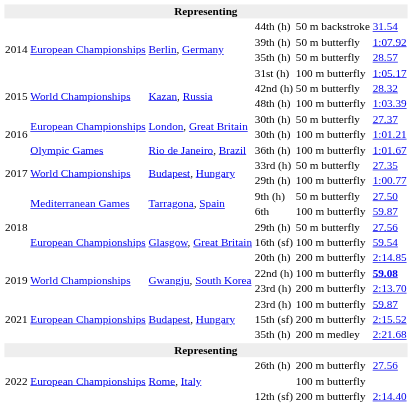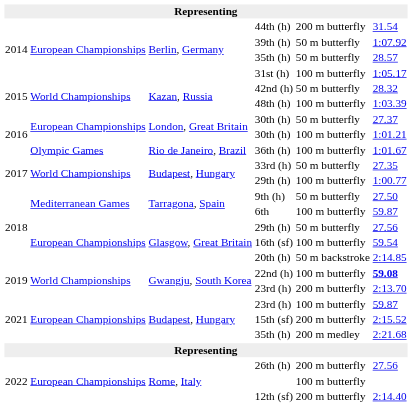 <table>
 <tr>
 <th bgcolor="#eeeeee" colspan="6">Representing </th>
 </tr>
 <tr>
 <td rowspan=4>2014</td>
 <td rowspan=4><a href='#'>European Championships</a></td>
 <td rowspan=4 align=left> <a href='#'>Berlin</a>, <a href='#'>Germany</a></td>
 <td>44th (h)</td>
-<td>50 m backstroke</td>
+<td>200 m butterfly</td>
 <td><a href='#'>31.54</a></td>
 </tr>
 <tr>
 <td>39th (h)</td>
 <td>50 m butterfly</td>
 <td><a href='#'>1:07.92</a></td>
 </tr>
 <tr>
 <td>35th (h)</td>
 <td>50 m butterfly</td>
 <td><a href='#'>28.57</a></td>
 </tr>
 <tr>
 <td>31st (h)</td>
 <td>100 m butterfly</td>
 <td><a href='#'>1:05.17</a></td>
 </tr>
 <tr>
 <td rowspan=2>2015</td>
 <td rowspan=2><a href='#'>World Championships</a></td>
 <td rowspan=2 align=left> <a href='#'>Kazan</a>, <a href='#'>Russia</a></td>
 <td>42nd (h)</td>
 <td>50 m butterfly</td>
 <td><a href='#'>28.32</a></td>
 </tr>
 <tr>
 <td>48th (h)</td>
 <td>100 m butterfly</td>
 <td><a href='#'>1:03.39</a></td>
 </tr>
 <tr>
 <td rowspan=3>2016</td>
 <td rowspan=2><a href='#'>European Championships</a></td>
 <td rowspan=2 align=left> <a href='#'>London</a>, <a href='#'>Great Britain</a></td>
 <td>30th (h)</td>
 <td>50 m butterfly</td>
 <td><a href='#'>27.37</a></td>
 </tr>
 <tr>
 <td>30th (h)</td>
 <td>100 m butterfly</td>
 <td><a href='#'>1:01.21</a></td>
 </tr>
 <tr>
 <td><a href='#'>Olympic Games</a></td>
 <td align=left> <a href='#'>Rio de Janeiro</a>, <a href='#'>Brazil</a></td>
 <td>36th (h)</td>
 <td>100 m butterfly</td>
 <td><a href='#'>1:01.67</a></td>
 </tr>
 <tr>
 <td rowspan=2>2017</td>
 <td rowspan=2><a href='#'>World Championships</a></td>
 <td rowspan=2 align=left> <a href='#'>Budapest</a>, <a href='#'>Hungary</a></td>
 <td>33rd (h)</td>
 <td>50 m butterfly</td>
 <td><a href='#'>27.35</a></td>
 </tr>
 <tr>
 <td>29th (h)</td>
 <td>100 m butterfly</td>
 <td><a href='#'>1:00.77</a></td>
 </tr>
 <tr>
 <td rowspan=5>2018</td>
 <td rowspan=2><a href='#'>Mediterranean Games</a></td>
 <td rowspan=2 align=left> <a href='#'>Tarragona</a>, <a href='#'>Spain</a></td>
 <td>9th (h)</td>
 <td>50 m butterfly</td>
 <td><a href='#'>27.50</a></td>
 </tr>
 <tr>
 <td>6th</td>
 <td>100 m butterfly</td>
 <td><a href='#'>59.87</a></td>
 </tr>
 <tr>
 <td rowspan=3><a href='#'>European Championships</a></td>
 <td rowspan=3 align=left> <a href='#'>Glasgow</a>, <a href='#'>Great Britain</a></td>
 <td>29th (h)</td>
 <td>50 m butterfly</td>
 <td><a href='#'>27.56</a></td>
 </tr>
 <tr>
 <td>16th (sf)</td>
 <td>100 m butterfly</td>
 <td><a href='#'>59.54</a></td>
 </tr>
 <tr>
 <td>20th (h)</td>
-<td>200 m butterfly</td>
+<td>50 m backstroke</td>
 <td><a href='#'>2:14.85</a></td>
 </tr>
 <tr>
 <td rowspan=2>2019</td>
 <td rowspan=2><a href='#'>World Championships</a></td>
 <td rowspan=2 align=left> <a href='#'>Gwangju</a>, <a href='#'>South Korea</a></td>
 <td>22nd (h)</td>
 <td>100 m butterfly</td>
 <td><strong><a href='#'>59.08</a></strong></td>
 </tr>
 <tr>
 <td>23rd (h)</td>
 <td>200 m butterfly</td>
 <td><a href='#'>2:13.70</a></td>
 </tr>
 <tr>
 <td rowspan=3>2021</td>
 <td rowspan=3><a href='#'>European Championships</a></td>
 <td rowspan=3 align=left> <a href='#'>Budapest</a>, <a href='#'>Hungary</a></td>
 <td>23rd (h)</td>
 <td>100 m butterfly</td>
 <td><a href='#'>59.87</a></td>
 </tr>
 <tr>
 <td>15th (sf)</td>
 <td>200 m butterfly</td>
 <td><a href='#'>2:15.52</a></td>
 </tr>
 <tr>
 <td>35th (h)</td>
 <td>200 m medley</td>
 <td><a href='#'>2:21.68</a></td>
 </tr>
 <tr>
 <th bgcolor="#eeeeee" colspan="6">Representing </th>
 </tr>
 <tr>
 <td rowspan=3>2022</td>
 <td rowspan=3><a href='#'>European Championships</a></td>
 <td align=left rowspan=3> <a href='#'>Rome</a>, <a href='#'>Italy</a></td>
 <td>26th (h)</td>
 <td>200 m butterfly</td>
 <td><a href='#'>27.56</a></td>
 </tr>
 <tr>
 <td></td>
 <td>100 m butterfly</td>
 <td><a href='#'></a></td>
 </tr>
 <tr>
 <td>12th (sf)</td>
 <td>200 m butterfly</td>
 <td><a href='#'>2:14.40</a></td>
 </tr>
 </table>
